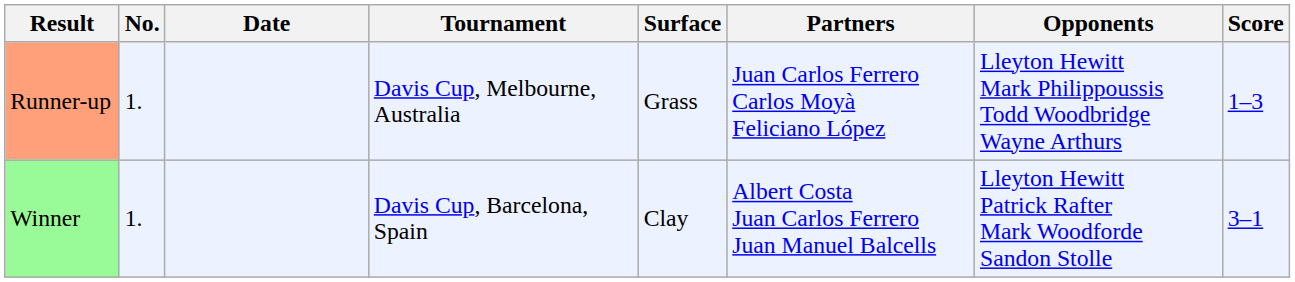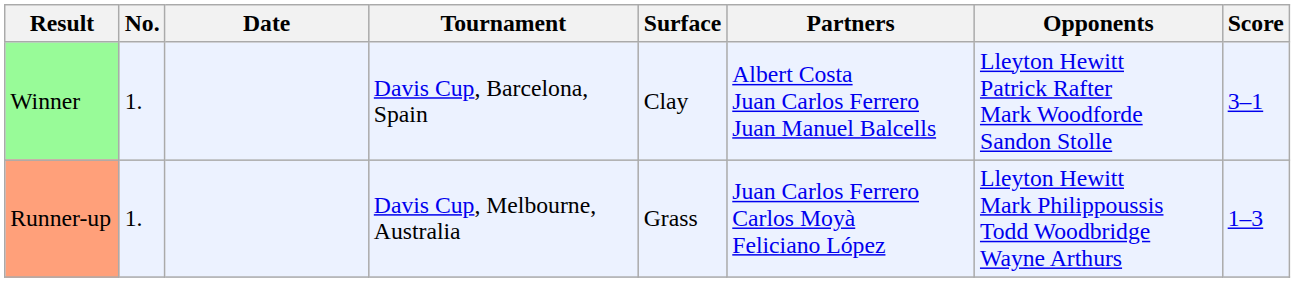 <table class="sortable wikitable">
 <tr>
 <th scope="col" style="width:70px;">Result</th>
 <th scope="col" class="unsortable">No.</th>
 <th scope="col" style="width:130px;">Date</th>
 <th scope="col" style="width:175px;">Tournament</th>
 <th scope="col">Surface</th>
 <th scope="col" style="width:160px;">Partners</th>
 <th scope="col" style="width:160px;">Opponents</th>
 <th class="unsortable">Score</th>
 </tr>
 <tr bgcolor=#ECF2FF>
+<td bgcolor="98fb98">Winner</td>
+<td>1.</td>
+<td></td>
+<td><a href='#'>Davis Cup</a>, Barcelona, Spain</td>
+<td>Clay</td>
+<td> <a href='#'>Albert Costa</a><br> <a href='#'>Juan Carlos Ferrero</a><br> <a href='#'>Juan Manuel Balcells</a></td>
+<td> <a href='#'>Lleyton Hewitt</a><br> <a href='#'>Patrick Rafter</a><br> <a href='#'>Mark Woodforde</a><br> <a href='#'>Sandon Stolle</a></td>
+<td><a href='#'>3–1</a></td>
+</tr>
+<tr bgcolor=#ECF2FF>
 <td bgcolor="ffa07a">Runner-up</td>
 <td>1.</td>
 <td></td>
 <td><a href='#'>Davis Cup</a>, Melbourne, Australia</td>
 <td>Grass</td>
 <td> <a href='#'>Juan Carlos Ferrero</a><br> <a href='#'>Carlos Moyà</a><br> <a href='#'>Feliciano López</a></td>
 <td> <a href='#'>Lleyton Hewitt</a><br> <a href='#'>Mark Philippoussis</a><br> <a href='#'>Todd Woodbridge</a><br> <a href='#'>Wayne Arthurs</a></td>
 <td><a href='#'>1–3</a></td>
 </tr>
-<tr bgcolor=#ECF2FF>
-<td bgcolor="98fb98">Winner</td>
-<td>1.</td>
-<td></td>
-<td><a href='#'>Davis Cup</a>, Barcelona, Spain</td>
-<td>Clay</td>
-<td> <a href='#'>Albert Costa</a><br> <a href='#'>Juan Carlos Ferrero</a><br> <a href='#'>Juan Manuel Balcells</a></td>
-<td> <a href='#'>Lleyton Hewitt</a><br> <a href='#'>Patrick Rafter</a><br> <a href='#'>Mark Woodforde</a><br> <a href='#'>Sandon Stolle</a></td>
-<td><a href='#'>3–1</a></td>
-</tr>
 </table>
